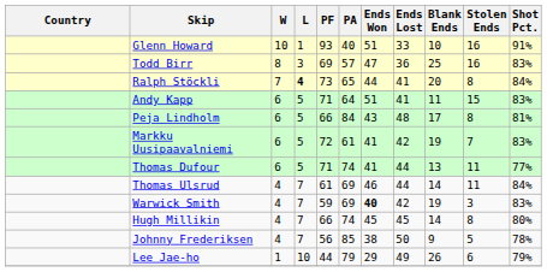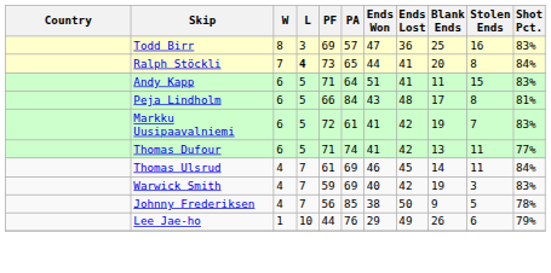 <table class="wikitable">
 <tr>
 <th bgcolor="#efefef" width="140">Country</th>
 <th bgcolor="#efefef" width="160">Skip</th>
 <th bgcolor="#efefef" width="20">W</th>
 <th bgcolor="#efefef" width="20">L</th>
 <th bgcolor="#efefef" width="20">PF</th>
 <th bgcolor="#efefef" width="20">PA</th>
 <th bgcolor="#efefef" width="20">Ends <br> Won</th>
 <th bgcolor="#efefef" width="20">Ends <br> Lost</th>
 <th bgcolor="#efefef" width="20">Blank <br> Ends</th>
 <th bgcolor="#efefef" width="20">Stolen <br> Ends</th>
 <th bgcolor="#efefef" width="20">Shot <br> Pct.</th>
-</tr>
-<tr bgcolor="#ffffcc">
-<td></td>
-<td><a href='#'>Glenn Howard</a></td>
-<td>10</td>
-<td>1</td>
-<td>93</td>
-<td>40</td>
-<td>51</td>
-<td>33</td>
-<td>10</td>
-<td>16</td>
-<td>91%</td>
 </tr>
 <tr bgcolor="#ffffcc">
 <td></td>
 <td><a href='#'>Todd Birr</a></td>
 <td>8</td>
 <td>3</td>
 <td>69</td>
 <td>57</td>
 <td>47</td>
 <td>36</td>
 <td>25</td>
 <td>16</td>
 <td>83%</td>
 </tr>
 <tr bgcolor="#ffffcc">
 <td></td>
 <td><a href='#'>Ralph Stöckli</a></td>
 <td>7</td>
 <td><strong>4</strong></td>
 <td>73</td>
 <td>65</td>
 <td>44</td>
 <td>41</td>
 <td>20</td>
 <td>8</td>
 <td>84%</td>
 </tr>
 <tr bgcolor="#ccffcc">
 <td></td>
 <td><a href='#'>Andy Kapp</a></td>
 <td>6</td>
 <td>5</td>
 <td>71</td>
 <td>64</td>
 <td>51</td>
 <td>41</td>
 <td>11</td>
 <td>15</td>
 <td>83%</td>
 </tr>
 <tr bgcolor="#ccffcc">
 <td></td>
 <td><a href='#'>Peja Lindholm</a></td>
 <td>6</td>
 <td>5</td>
 <td>66</td>
 <td>84</td>
 <td>43</td>
 <td>48</td>
 <td>17</td>
 <td>8</td>
 <td>81%</td>
 </tr>
 <tr bgcolor="#ccffcc">
 <td></td>
 <td><a href='#'>Markku Uusipaavalniemi</a></td>
 <td>6</td>
 <td>5</td>
 <td>72</td>
 <td>61</td>
 <td>41</td>
 <td>42</td>
 <td>19</td>
 <td>7</td>
 <td>83%</td>
 </tr>
 <tr bgcolor="#ccffcc">
 <td></td>
 <td><a href='#'>Thomas Dufour</a></td>
 <td>6</td>
 <td>5</td>
 <td>71</td>
 <td>74</td>
 <td>41</td>
-<td>44</td>
+<td>42</td>
 <td>13</td>
 <td>11</td>
 <td>77%</td>
 </tr>
 <tr>
 <td></td>
 <td><a href='#'>Thomas Ulsrud</a></td>
 <td>4</td>
 <td>7</td>
 <td>61</td>
 <td>69</td>
 <td>46</td>
-<td>44</td>
+<td>45</td>
 <td>14</td>
 <td>11</td>
 <td>84%</td>
 </tr>
 <tr>
 <td></td>
 <td><a href='#'>Warwick Smith</a></td>
 <td>4</td>
 <td>7</td>
 <td>59</td>
 <td>69</td>
-<td><strong>40</strong></td>
+<td>40</td>
 <td>42</td>
 <td>19</td>
 <td>3</td>
 <td>83%</td>
-</tr>
-<tr>
-<td></td>
-<td><a href='#'>Hugh Millikin</a></td>
-<td>4</td>
-<td>7</td>
-<td>66</td>
-<td>74</td>
-<td>45</td>
-<td>45</td>
-<td>14</td>
-<td>8</td>
-<td>80%</td>
 </tr>
 <tr>
 <td></td>
 <td><a href='#'>Johnny Frederiksen</a></td>
 <td>4</td>
 <td>7</td>
 <td>56</td>
 <td>85</td>
 <td>38</td>
 <td>50</td>
 <td>9</td>
 <td>5</td>
 <td>78%</td>
 </tr>
 <tr>
 <td></td>
 <td><a href='#'>Lee Jae-ho</a></td>
 <td>1</td>
 <td>10</td>
 <td>44</td>
-<td>79</td>
+<td>76</td>
 <td>29</td>
 <td>49</td>
 <td>26</td>
 <td>6</td>
 <td>79%</td>
 </tr>
 <tr>
 </tr>
 </table>
